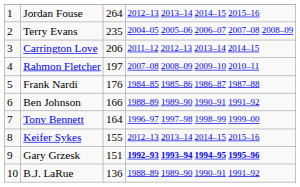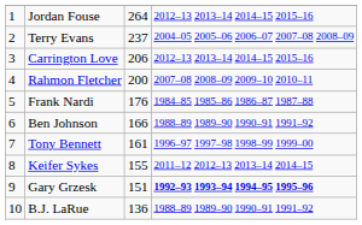 <table class="wikitable">
 <tr>
 </tr>
 <tr>
 <td>1</td>
 <td>Jordan Fouse</td>
 <td>264</td>
 <td style="font-size:80%;"><a href='#'>2012–13</a> <a href='#'>2013–14</a> <a href='#'>2014–15</a> <a href='#'>2015–16</a></td>
 </tr>
 <tr>
 <td>2</td>
 <td>Terry Evans</td>
-<td>235</td>
+<td>237</td>
 <td style="font-size:80%;"><a href='#'>2004–05</a> <a href='#'>2005–06</a> <a href='#'>2006–07</a> <a href='#'>2007–08</a> <a href='#'>2008–09</a></td>
 </tr>
 <tr>
 <td>3</td>
 <td><a href='#'>Carrington Love</a></td>
 <td>206</td>
-<td style="font-size:80%;"><a href='#'>2011–12</a> <a href='#'>2012–13</a> <a href='#'>2013–14</a> <a href='#'>2014–15</a></td>
+<td style="font-size:80%;"><a href='#'>2012–13</a> <a href='#'>2013–14</a> <a href='#'>2014–15</a> <a href='#'>2015–16</a></td>
 </tr>
 <tr>
 <td>4</td>
 <td><a href='#'>Rahmon Fletcher</a></td>
-<td>197</td>
+<td>200</td>
 <td style="font-size:80%;"><a href='#'>2007–08</a> <a href='#'>2008–09</a> <a href='#'>2009–10</a> <a href='#'>2010–11</a></td>
 </tr>
 <tr>
 <td>5</td>
 <td>Frank Nardi</td>
 <td>176</td>
 <td style="font-size:80%;"><a href='#'>1984–85</a> <a href='#'>1985–86</a> <a href='#'>1986–87</a> <a href='#'>1987–88</a></td>
 </tr>
 <tr>
 <td>6</td>
 <td>Ben Johnson</td>
 <td>166</td>
 <td style="font-size:80%;"><a href='#'>1988–89</a> <a href='#'>1989–90</a> <a href='#'>1990–91</a> <a href='#'>1991–92</a></td>
 </tr>
 <tr>
 <td>7</td>
 <td><a href='#'>Tony Bennett</a></td>
-<td>164</td>
+<td>161</td>
 <td style="font-size:80%;"><a href='#'>1996–97</a> <a href='#'>1997–98</a> <a href='#'>1998–99</a> <a href='#'>1999–00</a></td>
 </tr>
 <tr>
 <td>8</td>
 <td><a href='#'>Keifer Sykes</a></td>
 <td>155</td>
-<td style="font-size:80%;"><a href='#'>2012–13</a> <a href='#'>2013–14</a> <a href='#'>2014–15</a> <a href='#'>2015–16</a></td>
+<td style="font-size:80%;"><a href='#'>2011–12</a> <a href='#'>2012–13</a> <a href='#'>2013–14</a> <a href='#'>2014–15</a></td>
 </tr>
 <tr>
 <td>9</td>
 <td>Gary Grzesk</td>
 <td>151</td>
 <td style="font-size:80%;"><strong><a href='#'>1992–93</a> <a href='#'>1993–94</a> <a href='#'>1994–95</a> <a href='#'>1995–96</a></strong></td>
 </tr>
 <tr>
 <td>10</td>
 <td>B.J. LaRue</td>
 <td>136</td>
 <td style="font-size:80%;"><a href='#'>1988–89</a> <a href='#'>1989–90</a> <a href='#'>1990–91</a> <a href='#'>1991–92</a></td>
 </tr>
 </table>
